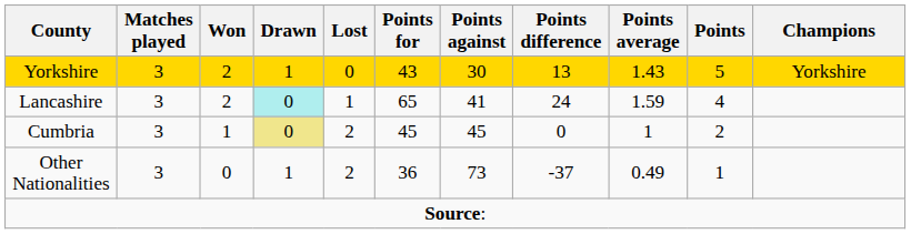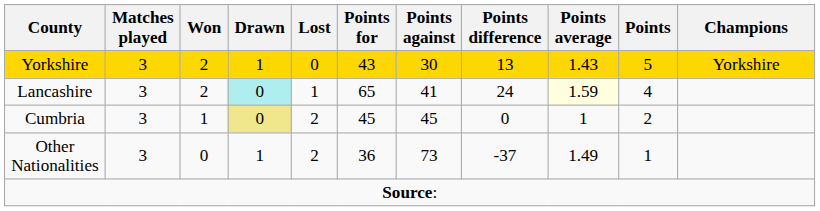 <table class="wikitable plainrowheaders" style="text-align: center; width: 60%">
 <tr>
 <th scope="col" style="width: 5%;">County</th>
 <th scope="col" style="width: 5%;">Matches played</th>
 <th scope="col" style="width: 5%;">Won</th>
 <th scope="col" style="width: 5%;">Drawn</th>
 <th scope="col" style="width: 5%;">Lost</th>
 <th scope="col" style="width: 5%;">Points for</th>
 <th scope="col" style="width: 5%;">Points against</th>
 <th scope="col" style="width: 5%;">Points difference</th>
 <th scope="col" style="width: 5%;">Points average</th>
 <th scope="col" style="width: 5%;">Points</th>
 <th scope="col" style="width: 15%;">Champions</th>
 </tr>
 <tr style="background: gold;">
 <td>Yorkshire</td>
 <td>3</td>
 <td>2</td>
 <td>1</td>
 <td>0</td>
 <td>43</td>
 <td>30</td>
 <td>13</td>
 <td>1.43</td>
 <td>5</td>
 <td>Yorkshire</td>
 </tr>
 <tr>
 <td>Lancashire</td>
 <td>3</td>
 <td>2</td>
 <td style="background: paleturquoise;">0</td>
 <td>1</td>
 <td>65</td>
 <td>41</td>
 <td>24</td>
-<td>1.59</td>
+<td style="background: lightyellow;">1.59</td>
 <td>4</td>
 <td></td>
 </tr>
 <tr>
 <td>Cumbria</td>
 <td>3</td>
 <td>1</td>
 <td style="background: khaki;">0</td>
 <td>2</td>
 <td>45</td>
 <td>45</td>
 <td>0</td>
 <td>1</td>
 <td>2</td>
 <td></td>
 </tr>
 <tr>
 <td>Other Nationalities</td>
 <td>3</td>
 <td>0</td>
 <td>1</td>
 <td>2</td>
 <td>36</td>
 <td>73</td>
 <td>-37</td>
-<td>0.49</td>
+<td>1.49</td>
 <td>1</td>
 <td></td>
 </tr>
 <tr>
 <td colspan="11"><strong>Source</strong>:</td>
 </tr>
 </table>
